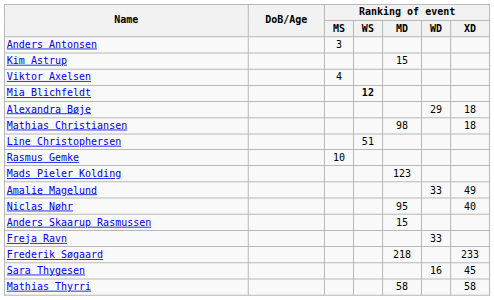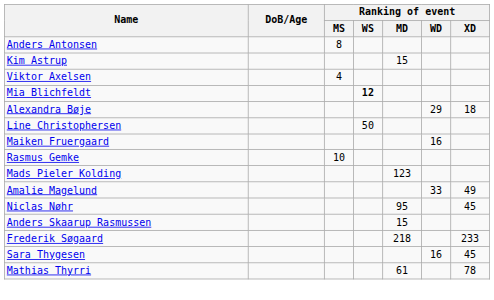 <table class="wikitable"  style="width:600px; font-size:95%; text-align:center">
 <tr>
 <th align="left" rowspan="2">Name</th>
 <th align="left" rowspan="2">DoB/Age</th>
 <th align="center" colspan="5">Ranking of event</th>
 </tr>
 <tr>
 <th align="left">MS</th>
 <th align="left">WS</th>
 <th align="left">MD</th>
 <th align="left">WD</th>
 <th align="left">XD</th>
 </tr>
 <tr>
 <td align="left"><a href='#'>Anders Antonsen</a></td>
 <td align="left"></td>
-<td>3</td>
+<td>8</td>
 <td></td>
 <td></td>
 <td></td>
 <td></td>
 </tr>
 <tr>
 <td align="left"><a href='#'>Kim Astrup</a></td>
 <td align="left"></td>
 <td></td>
 <td></td>
 <td>15</td>
 <td></td>
 <td></td>
 </tr>
 <tr>
 <td align="left"><a href='#'>Viktor Axelsen</a></td>
 <td align="left"></td>
 <td>4</td>
 <td></td>
 <td></td>
 <td></td>
 <td></td>
 </tr>
 <tr>
 <td align="left"><a href='#'>Mia Blichfeldt</a></td>
 <td align="left"></td>
 <td></td>
 <td><strong>12</strong></td>
 <td></td>
 <td></td>
 <td></td>
 </tr>
 <tr>
 <td align="left"><a href='#'>Alexandra Bøje</a></td>
 <td align="left"></td>
 <td></td>
 <td></td>
 <td></td>
 <td>29</td>
 <td>18</td>
 </tr>
 <tr>
-<td align="left"><a href='#'>Mathias Christiansen</a></td>
+<td align="left"><a href='#'>Line Christophersen</a></td>
+<td align="left"></td>
+<td></td>
+<td>50</td>
+<td></td>
+<td></td>
+<td></td>
+</tr>
+<tr>
+<td align="left"><a href='#'>Maiken Fruergaard</a></td>
 <td align="left"></td>
 <td></td>
 <td></td>
-<td>98</td>
 <td></td>
-<td>18</td>
-</tr>
-<tr>
-<td align="left"><a href='#'>Line Christophersen</a></td>
-<td align="left"></td>
-<td></td>
-<td>51</td>
-<td></td>
-<td></td>
+<td>16</td>
 <td></td>
 </tr>
 <tr>
 <td align="left"><a href='#'>Rasmus Gemke</a></td>
 <td align="left"></td>
 <td>10</td>
 <td></td>
 <td></td>
 <td></td>
 <td></td>
 </tr>
 <tr>
 <td align="left"><a href='#'>Mads Pieler Kolding</a></td>
 <td align="left"></td>
 <td></td>
 <td></td>
 <td>123</td>
 <td></td>
 <td></td>
 </tr>
 <tr>
 <td align="left"><a href='#'>Amalie Magelund</a></td>
 <td align="left"></td>
 <td></td>
 <td></td>
 <td></td>
 <td>33</td>
 <td>49</td>
 </tr>
 <tr>
 <td align="left"><a href='#'>Niclas Nøhr</a></td>
 <td align="left"></td>
 <td></td>
 <td></td>
 <td>95</td>
 <td></td>
-<td>40</td>
+<td>45</td>
 </tr>
 <tr>
 <td align="left"><a href='#'>Anders Skaarup Rasmussen</a></td>
 <td align="left"></td>
 <td></td>
 <td></td>
 <td>15</td>
 <td></td>
-<td></td>
-</tr>
-<tr>
-<td align="left"><a href='#'>Freja Ravn</a></td>
-<td align="left"></td>
-<td></td>
-<td></td>
-<td></td>
-<td>33</td>
 <td></td>
 </tr>
 <tr>
 <td align="left"><a href='#'>Frederik Søgaard</a></td>
 <td align="left"></td>
 <td></td>
 <td></td>
 <td>218</td>
 <td></td>
 <td>233</td>
 </tr>
 <tr>
 <td align="left"><a href='#'>Sara Thygesen</a></td>
 <td align="left"></td>
 <td></td>
 <td></td>
 <td></td>
 <td>16</td>
 <td>45</td>
 </tr>
 <tr>
 <td align="left"><a href='#'>Mathias Thyrri</a></td>
 <td align="left"></td>
 <td></td>
 <td></td>
-<td>58</td>
+<td>61</td>
 <td></td>
-<td>58</td>
+<td>78</td>
 </tr>
 </table>
